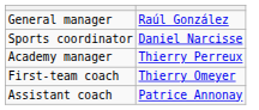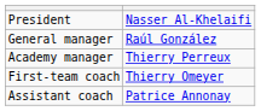 <table class="wikitable plainrowheaders sortable" style="text-align:left">
 <tr>
 <th></th>
 <th></th>
 </tr>
 <tr>
+<td>President</td>
+<td> <a href='#'>Nasser Al-Khelaifi</a></td>
+</tr>
+<tr>
 <td>General manager</td>
 <td> <a href='#'>Raúl González</a></td>
-</tr>
-<tr>
-<td>Sports coordinator</td>
-<td> <a href='#'>Daniel Narcisse</a></td>
 </tr>
 <tr>
 <td>Academy manager</td>
 <td> <a href='#'>Thierry Perreux</a></td>
 </tr>
 <tr>
 <td>First-team coach</td>
 <td> <a href='#'>Thierry Omeyer</a></td>
 </tr>
 <tr>
 <td>Assistant coach</td>
 <td> <a href='#'>Patrice Annonay</a></td>
 </tr>
 </table>
